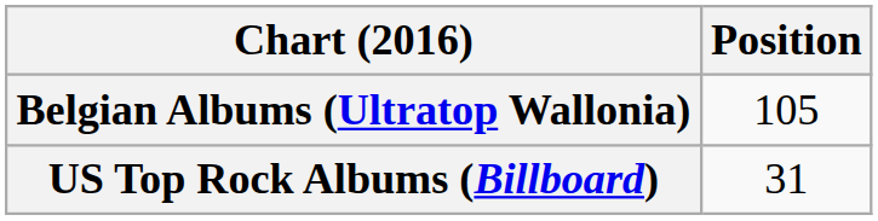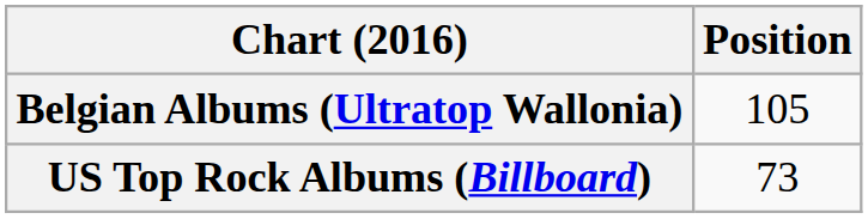 <table class="wikitable plainrowheaders" style="text-align:center">
 <tr>
 <th scope="col">Chart (2016)</th>
 <th scope="col">Position</th>
 </tr>
 <tr>
 <th scope="row">Belgian Albums (<a href='#'>Ultratop</a> Wallonia)</th>
 <td>105</td>
 </tr>
 <tr>
 <th scope="row">US Top Rock Albums (<em><a href='#'>Billboard</a></em>)</th>
-<td>31</td>
+<td>73</td>
 </tr>
 </table>
